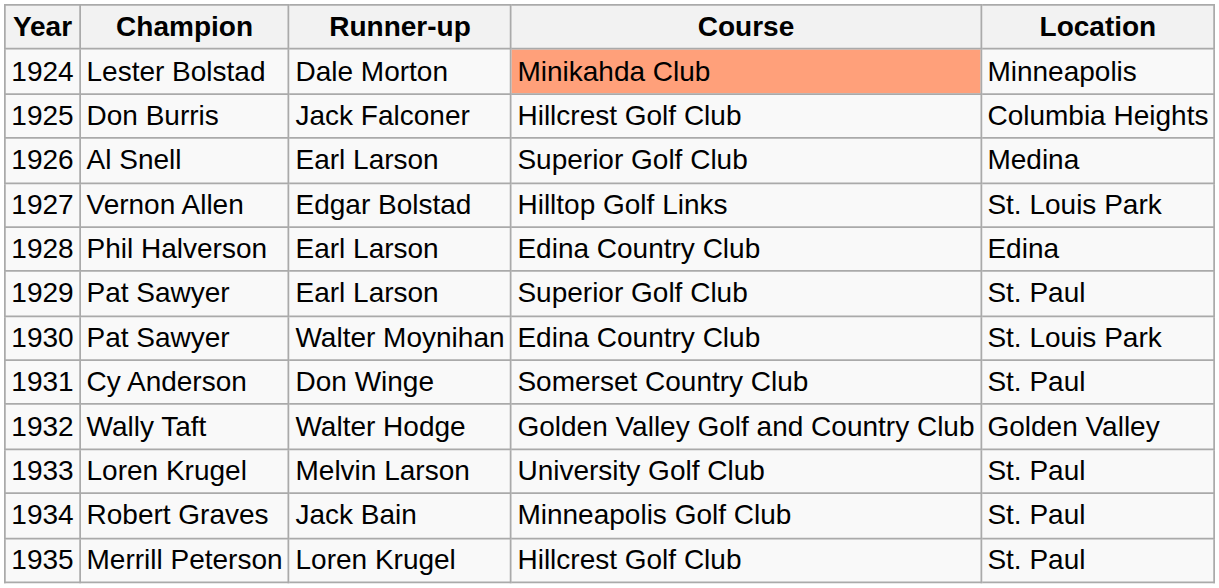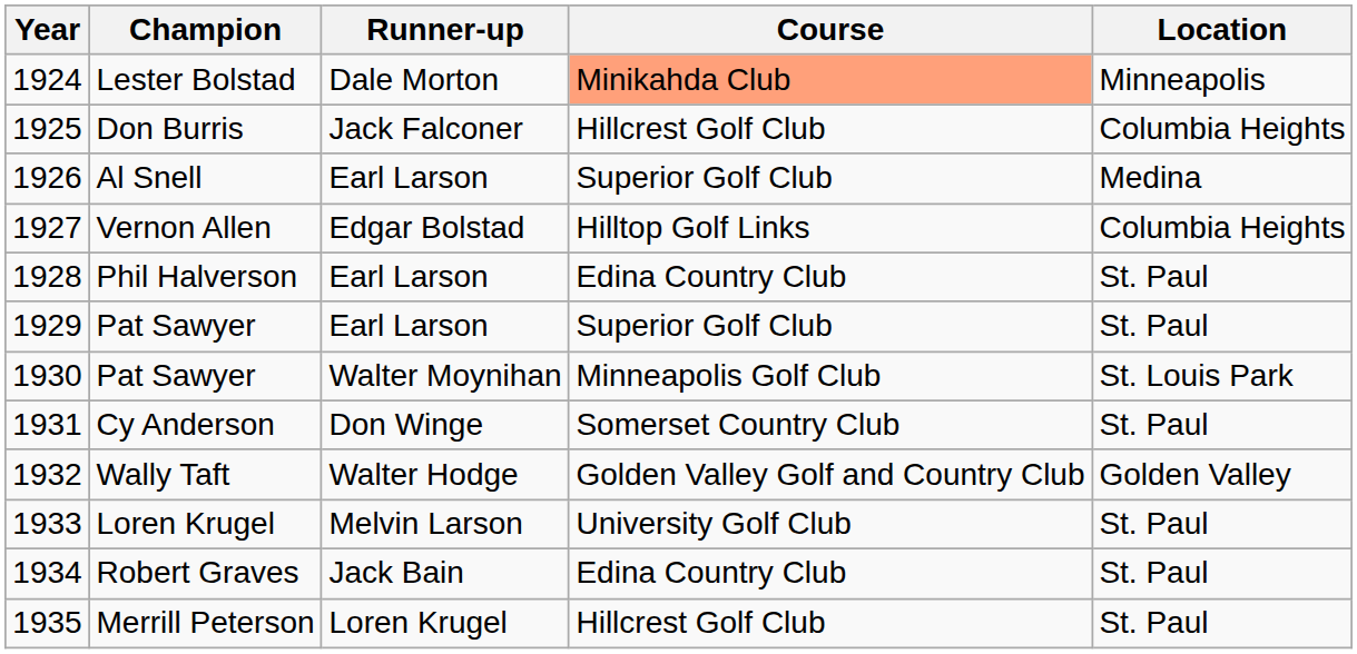 <table class="wikitable">
 <tr>
 <th>Year</th>
 <th>Champion</th>
 <th>Runner-up</th>
 <th>Course</th>
 <th>Location</th>
 </tr>
 <tr>
 <td>1924</td>
 <td>Lester Bolstad</td>
 <td>Dale Morton</td>
 <td style="background: lightsalmon;">Minikahda Club</td>
 <td>Minneapolis</td>
 </tr>
 <tr>
 <td>1925</td>
 <td>Don Burris</td>
 <td>Jack Falconer</td>
 <td>Hillcrest Golf Club</td>
 <td>Columbia Heights</td>
 </tr>
 <tr>
 <td>1926</td>
 <td>Al Snell</td>
 <td>Earl Larson</td>
 <td>Superior Golf Club</td>
 <td>Medina</td>
 </tr>
 <tr>
 <td>1927</td>
 <td>Vernon Allen</td>
 <td>Edgar Bolstad</td>
 <td>Hilltop Golf Links</td>
-<td>St. Louis Park</td>
+<td>Columbia Heights</td>
 </tr>
 <tr>
 <td>1928</td>
 <td>Phil Halverson</td>
 <td>Earl Larson</td>
 <td>Edina Country Club</td>
-<td>Edina</td>
+<td>St. Paul</td>
 </tr>
 <tr>
 <td>1929</td>
 <td>Pat Sawyer</td>
 <td>Earl Larson</td>
 <td>Superior Golf Club</td>
 <td>St. Paul</td>
 </tr>
 <tr>
 <td>1930</td>
 <td>Pat Sawyer</td>
 <td>Walter Moynihan</td>
-<td>Edina Country Club</td>
+<td>Minneapolis Golf Club</td>
 <td>St. Louis Park</td>
 </tr>
 <tr>
 <td>1931</td>
 <td>Cy Anderson</td>
 <td>Don Winge</td>
 <td>Somerset Country Club</td>
 <td>St. Paul</td>
 </tr>
 <tr>
 <td>1932</td>
 <td>Wally Taft</td>
 <td>Walter Hodge</td>
 <td>Golden Valley Golf and Country Club</td>
 <td>Golden Valley</td>
 </tr>
 <tr>
 <td>1933</td>
 <td>Loren Krugel</td>
 <td>Melvin Larson</td>
 <td>University Golf Club</td>
 <td>St. Paul</td>
 </tr>
 <tr>
 <td>1934</td>
 <td>Robert Graves</td>
 <td>Jack Bain</td>
-<td>Minneapolis Golf Club</td>
+<td>Edina Country Club</td>
 <td>St. Paul</td>
 </tr>
 <tr>
 <td>1935</td>
 <td>Merrill Peterson</td>
 <td>Loren Krugel</td>
 <td>Hillcrest Golf Club</td>
 <td>St. Paul</td>
 </tr>
 </table>
